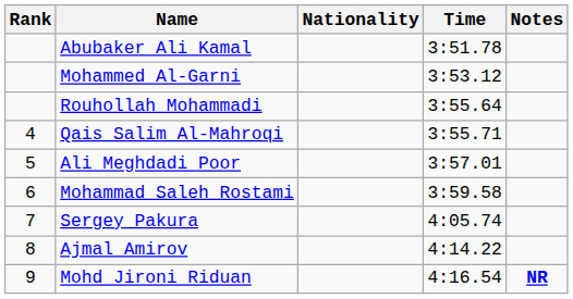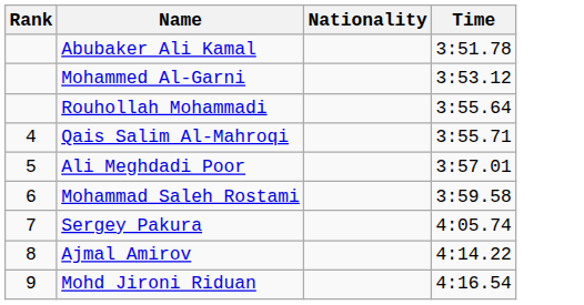 <table class="wikitable sortable" style="text-align:center">
 <tr>
 <th>Rank</th>
 <th>Name</th>
 <th>Nationality</th>
 <th>Time</th>
-<th>Notes</th>
 </tr>
 <tr>
 <td></td>
 <td align=left><a href='#'>Abubaker Ali Kamal</a></td>
 <td align=left></td>
 <td>3:51.78</td>
-<td></td>
 </tr>
 <tr>
 <td></td>
 <td align=left><a href='#'>Mohammed Al-Garni</a></td>
 <td align=left></td>
 <td>3:53.12</td>
-<td></td>
 </tr>
 <tr>
 <td></td>
 <td align=left><a href='#'>Rouhollah Mohammadi</a></td>
 <td align=left></td>
 <td>3:55.64</td>
-<td></td>
 </tr>
 <tr>
 <td>4</td>
 <td align=left><a href='#'>Qais Salim Al-Mahroqi</a></td>
 <td align=left></td>
 <td>3:55.71</td>
-<td></td>
 </tr>
 <tr>
 <td>5</td>
 <td align=left><a href='#'>Ali Meghdadi Poor</a></td>
 <td align=left></td>
 <td>3:57.01</td>
-<td></td>
 </tr>
 <tr>
 <td>6</td>
 <td align=left><a href='#'>Mohammad Saleh Rostami</a></td>
 <td align=left></td>
 <td>3:59.58</td>
-<td></td>
 </tr>
 <tr>
 <td>7</td>
 <td align=left><a href='#'>Sergey Pakura</a></td>
 <td align=left></td>
 <td>4:05.74</td>
-<td></td>
 </tr>
 <tr>
 <td>8</td>
 <td align=left><a href='#'>Ajmal Amirov</a></td>
 <td align=left></td>
 <td>4:14.22</td>
-<td></td>
 </tr>
 <tr>
 <td>9</td>
 <td align=left><a href='#'>Mohd Jironi Riduan</a></td>
 <td align=left></td>
 <td>4:16.54</td>
-<td><strong><a href='#'>NR</a></strong></td>
 </tr>
 </table>
